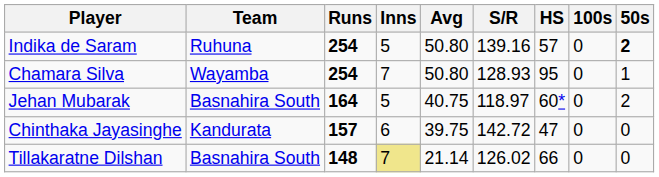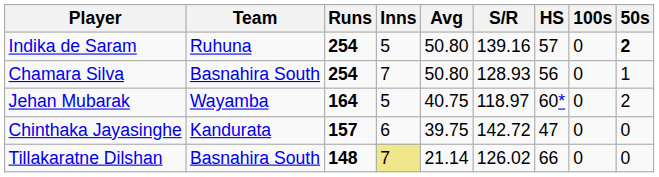 <table class="wikitable">
 <tr>
 <th>Player</th>
 <th>Team</th>
 <th>Runs</th>
 <th>Inns</th>
 <th>Avg</th>
 <th>S/R</th>
 <th>HS</th>
 <th>100s</th>
 <th>50s</th>
 </tr>
 <tr>
 <td><a href='#'>Indika de Saram</a></td>
 <td><a href='#'>Ruhuna</a></td>
 <td><strong>254</strong></td>
 <td>5</td>
 <td>50.80</td>
 <td>139.16</td>
 <td>57</td>
 <td>0</td>
 <td><strong>2</strong></td>
 </tr>
 <tr>
 <td><a href='#'>Chamara Silva</a></td>
-<td><a href='#'>Wayamba</a></td>
+<td><a href='#'>Basnahira South</a></td>
 <td><strong>254</strong></td>
 <td>7</td>
 <td>50.80</td>
 <td>128.93</td>
-<td>95</td>
+<td>56</td>
 <td>0</td>
 <td>1</td>
 </tr>
 <tr>
 <td><a href='#'>Jehan Mubarak</a></td>
-<td><a href='#'>Basnahira South</a></td>
+<td><a href='#'>Wayamba</a></td>
 <td><strong>164</strong></td>
 <td>5</td>
 <td>40.75</td>
 <td>118.97</td>
 <td>60<a href='#'>*</a></td>
 <td>0</td>
 <td>2</td>
 </tr>
 <tr>
 <td><a href='#'>Chinthaka Jayasinghe</a></td>
 <td><a href='#'>Kandurata</a></td>
 <td><strong>157</strong></td>
 <td>6</td>
 <td>39.75</td>
 <td>142.72</td>
 <td>47</td>
 <td>0</td>
 <td>0</td>
 </tr>
 <tr>
 <td><a href='#'>Tillakaratne Dilshan</a></td>
 <td><a href='#'>Basnahira South</a></td>
 <td><strong>148</strong></td>
 <td style="background: khaki;">7</td>
 <td>21.14</td>
 <td>126.02</td>
 <td>66</td>
 <td>0</td>
 <td>0</td>
 </tr>
 </table>
